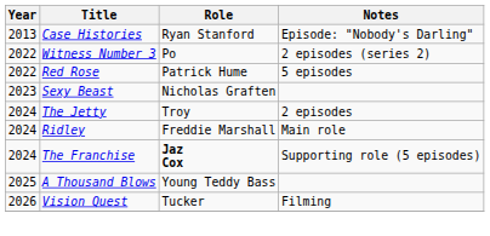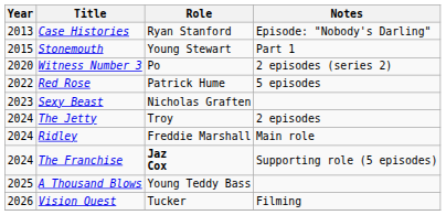 <table class="wikitable sortable">
 <tr>
 <th>Year</th>
 <th>Title</th>
 <th>Role</th>
 <th class="unsortable">Notes</th>
 </tr>
 <tr>
 <td>2013</td>
 <td><em><a href='#'>Case Histories</a></em></td>
 <td>Ryan Stanford</td>
 <td>Episode: "Nobody's Darling"</td>
 </tr>
 <tr>
-<td>2022</td>
+<td>2015</td>
+<td><em><a href='#'>Stonemouth</a></em></td>
+<td>Young Stewart</td>
+<td>Part 1</td>
+</tr>
+<tr>
+<td>2020</td>
 <td><em><a href='#'>Witness Number 3</a></em></td>
 <td>Po</td>
 <td>2 episodes (series 2)</td>
 </tr>
 <tr>
 <td>2022</td>
 <td><em><a href='#'>Red Rose</a></em></td>
 <td>Patrick Hume</td>
 <td>5 episodes</td>
 </tr>
 <tr>
 <td>2023</td>
 <td><em><a href='#'>Sexy Beast</a></em></td>
 <td>Nicholas Graften</td>
 <td></td>
 </tr>
 <tr>
 <td>2024</td>
 <td><em><a href='#'>The Jetty</a></em></td>
 <td>Troy</td>
 <td>2 episodes</td>
 </tr>
 <tr>
 <td>2024</td>
 <td><em><a href='#'>Ridley</a></em></td>
 <td>Freddie Marshall</td>
 <td>Main role</td>
 </tr>
 <tr>
 <td>2024</td>
 <td><em><a href='#'>The Franchise</a></em></td>
 <td><strong>Jaz<br>Cox</strong></td>
 <td>Supporting role (5 episodes)</td>
 </tr>
 <tr>
 <td>2025</td>
 <td><em><a href='#'>A Thousand Blows</a></em></td>
 <td>Young Teddy Bass</td>
 <td></td>
 </tr>
 <tr>
 <td>2026</td>
 <td><em><a href='#'>Vision Quest</a></em></td>
 <td>Tucker</td>
 <td>Filming</td>
 </tr>
 <tr>
 </tr>
 </table>
